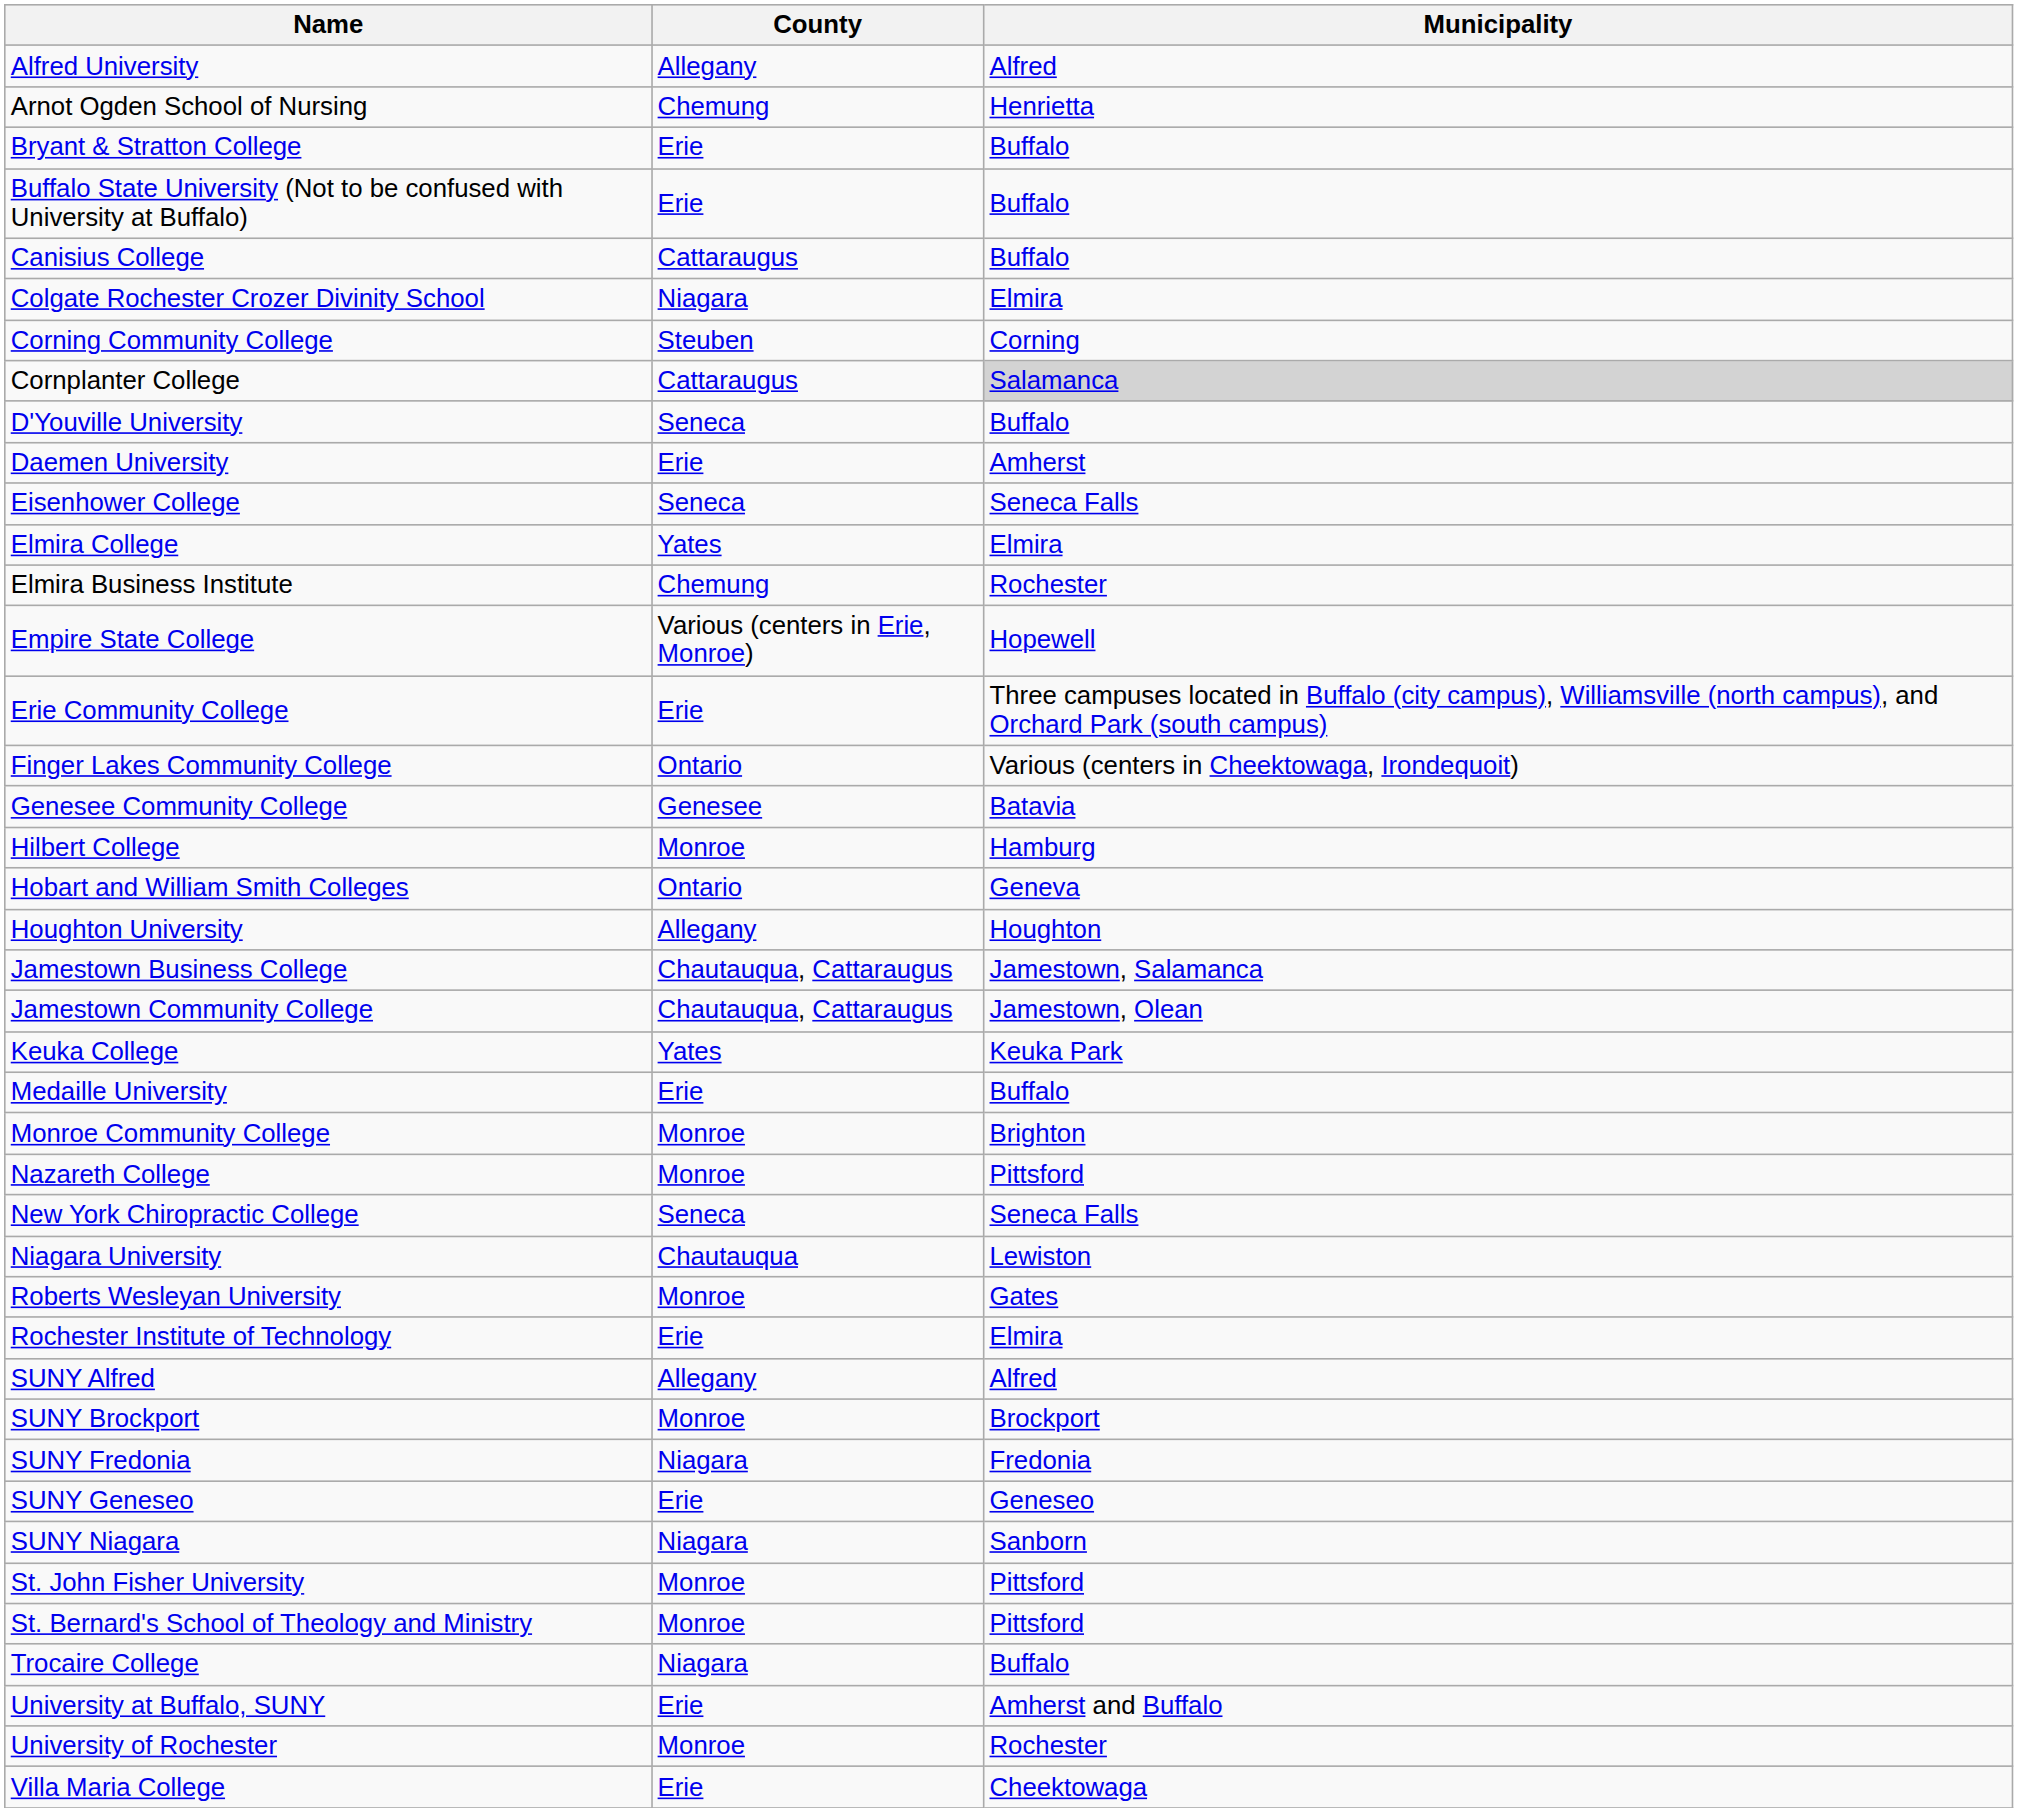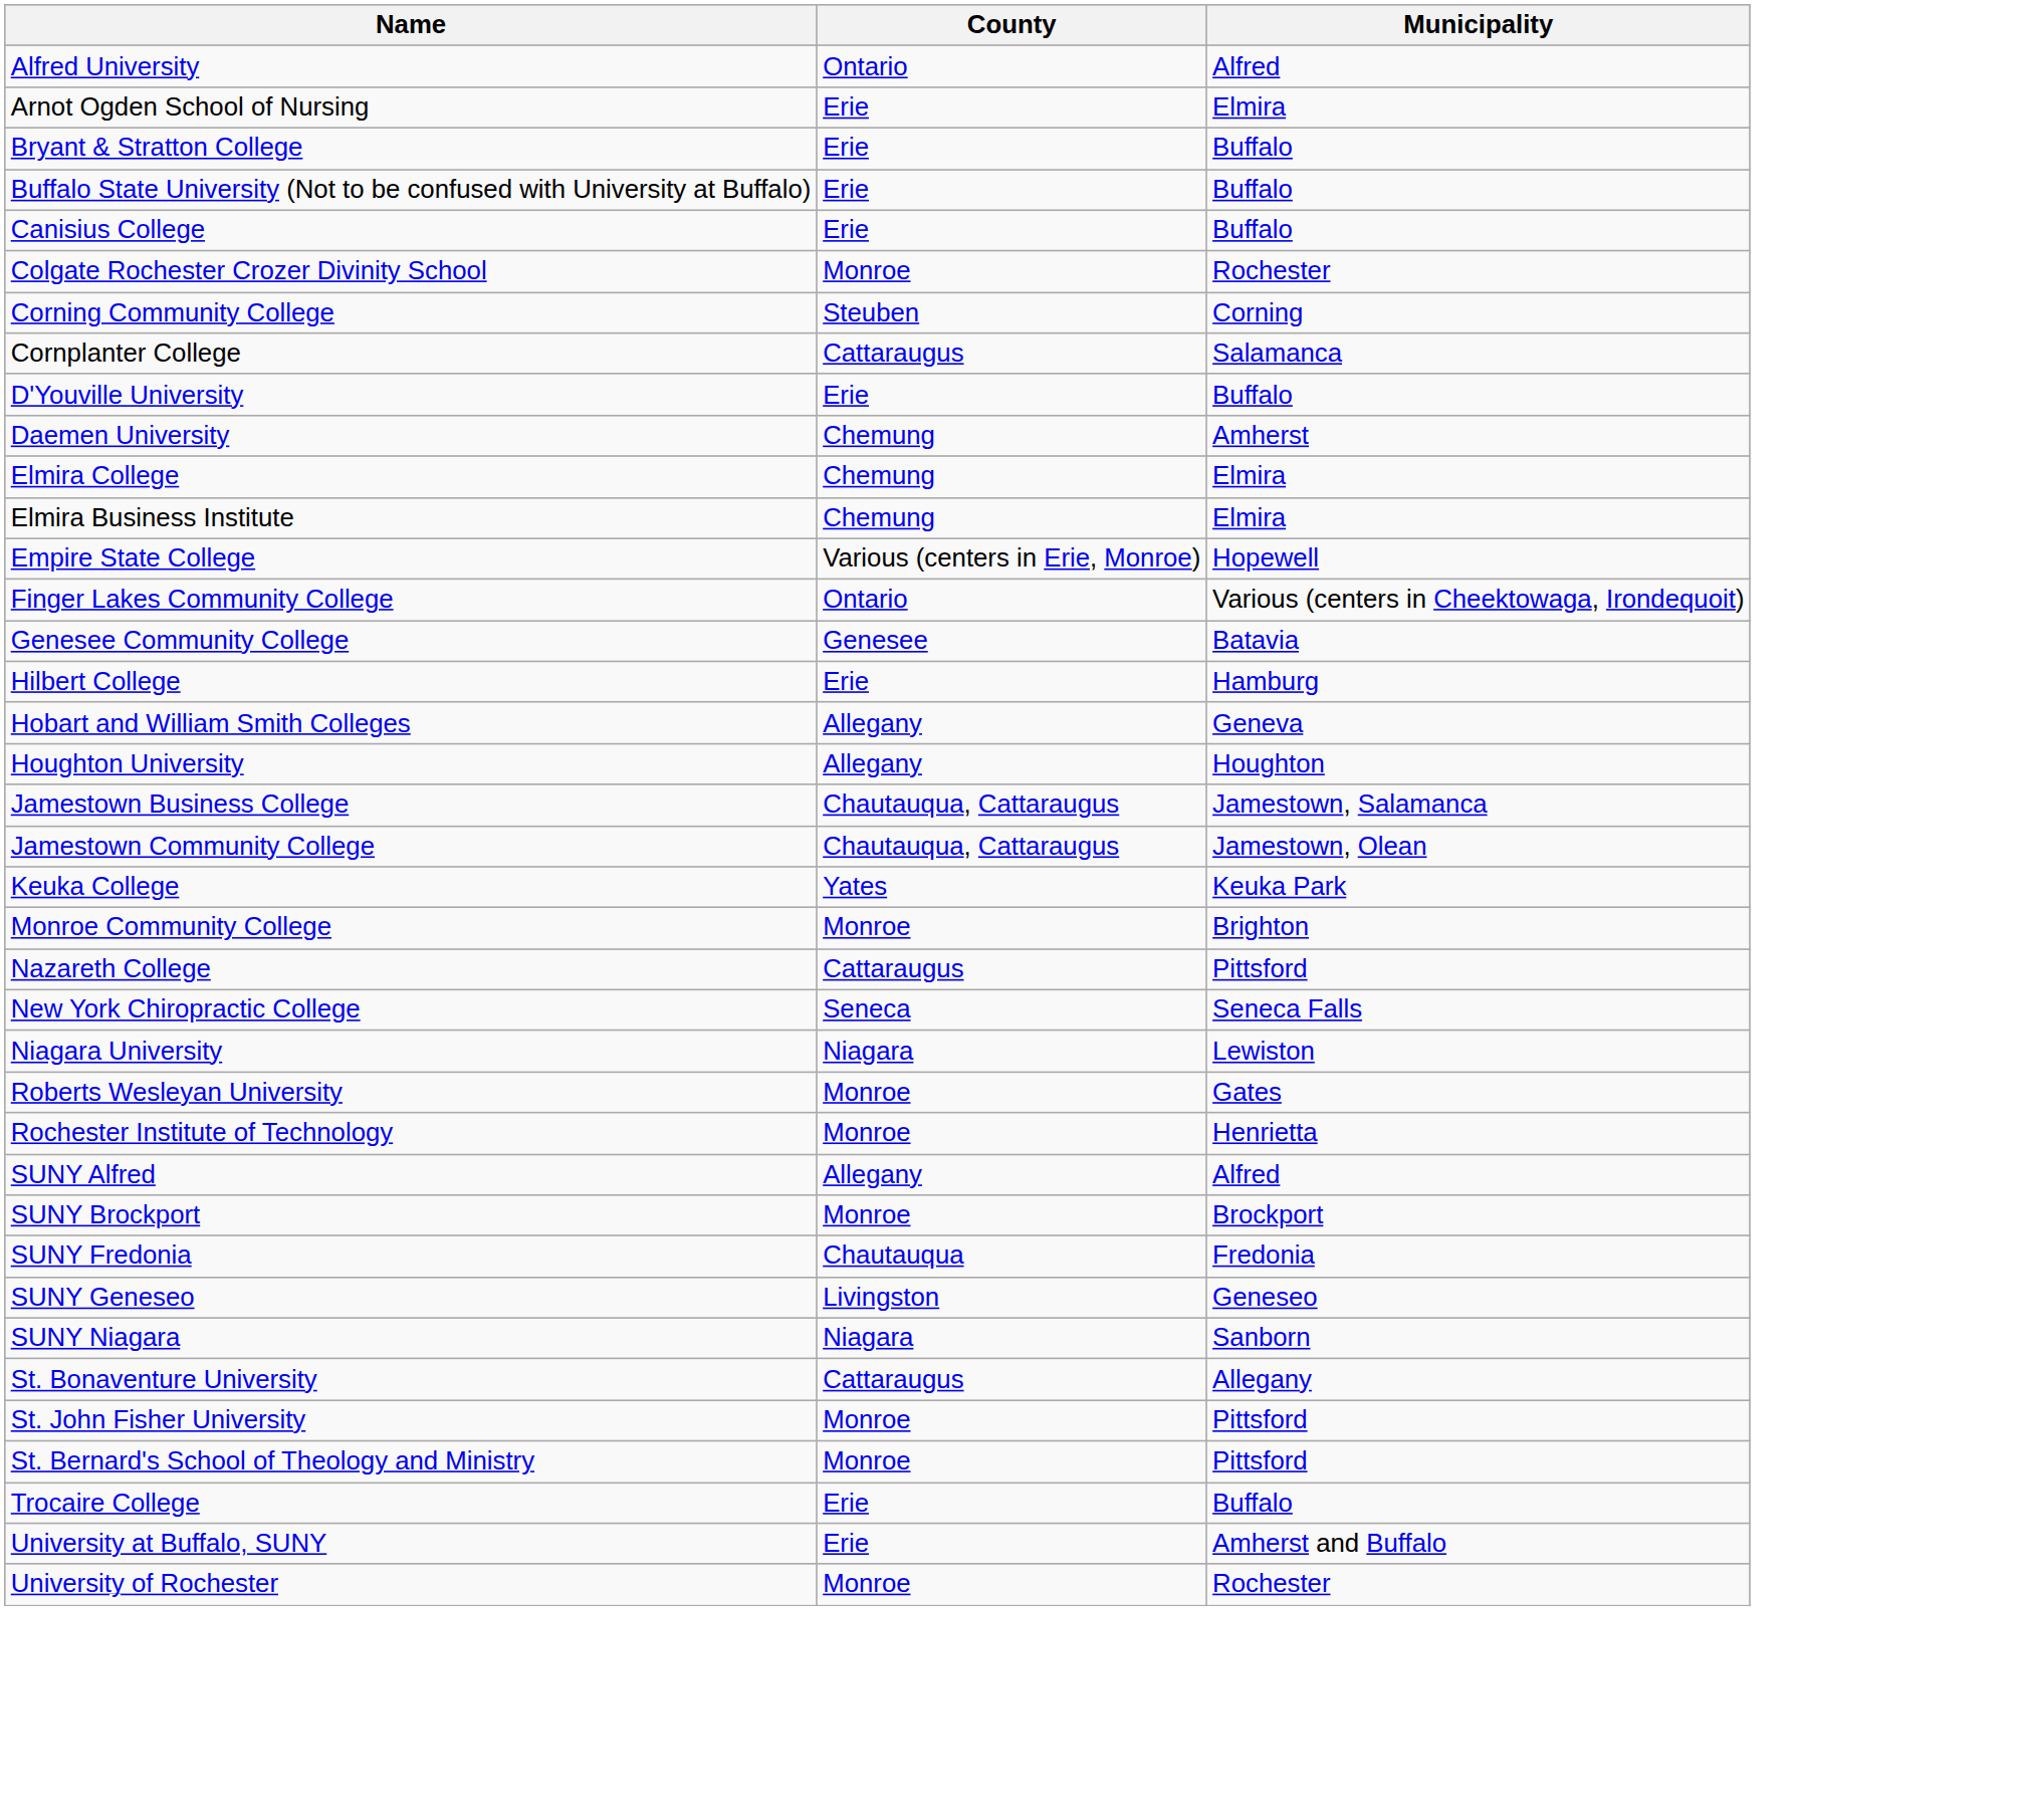 <table class="wikitable sortable">
 <tr>
 <th>Name</th>
 <th>County</th>
 <th>Municipality</th>
 </tr>
 <tr>
 <td><a href='#'>Alfred University</a></td>
-<td><a href='#'>Allegany</a></td>
+<td><a href='#'>Ontario</a></td>
 <td><a href='#'>Alfred</a></td>
 </tr>
 <tr>
 <td>Arnot Ogden School of Nursing</td>
-<td><a href='#'>Chemung</a></td>
-<td><a href='#'>Henrietta</a></td>
+<td><a href='#'>Erie</a></td>
+<td><a href='#'>Elmira</a></td>
 </tr>
 <tr>
 <td><a href='#'>Bryant & Stratton College</a></td>
 <td><a href='#'>Erie</a></td>
 <td><a href='#'>Buffalo</a></td>
 </tr>
 <tr>
 <td><a href='#'>Buffalo State University</a> (Not to be confused with University at Buffalo)</td>
 <td><a href='#'>Erie</a></td>
 <td><a href='#'>Buffalo</a></td>
 </tr>
 <tr>
 <td><a href='#'>Canisius College</a></td>
-<td><a href='#'>Cattaraugus</a></td>
+<td><a href='#'>Erie</a></td>
 <td><a href='#'>Buffalo</a></td>
 </tr>
 <tr>
 <td><a href='#'>Colgate Rochester Crozer Divinity School</a></td>
-<td><a href='#'>Niagara</a></td>
-<td><a href='#'>Elmira</a></td>
+<td><a href='#'>Monroe</a></td>
+<td><a href='#'>Rochester</a></td>
 </tr>
 <tr>
 <td><a href='#'>Corning Community College</a></td>
 <td><a href='#'>Steuben</a></td>
 <td><a href='#'>Corning</a></td>
 </tr>
 <tr>
 <td>Cornplanter College</td>
 <td><a href='#'>Cattaraugus</a></td>
-<td style="background: lightgrey;"><a href='#'>Salamanca</a></td>
+<td><a href='#'>Salamanca</a></td>
 </tr>
 <tr>
 <td><a href='#'>D'Youville University</a></td>
-<td><a href='#'>Seneca</a></td>
+<td><a href='#'>Erie</a></td>
 <td><a href='#'>Buffalo</a></td>
 </tr>
 <tr>
 <td><a href='#'>Daemen University</a></td>
-<td><a href='#'>Erie</a></td>
+<td><a href='#'>Chemung</a></td>
 <td><a href='#'>Amherst</a></td>
 </tr>
 <tr>
-<td><a href='#'>Eisenhower College</a></td>
-<td><a href='#'>Seneca</a></td>
-<td><a href='#'>Seneca Falls</a></td>
-</tr>
-<tr>
 <td><a href='#'>Elmira College</a></td>
-<td><a href='#'>Yates</a></td>
+<td><a href='#'>Chemung</a></td>
 <td><a href='#'>Elmira</a></td>
 </tr>
 <tr>
 <td>Elmira Business Institute</td>
 <td><a href='#'>Chemung</a></td>
-<td><a href='#'>Rochester</a></td>
+<td><a href='#'>Elmira</a></td>
 </tr>
 <tr>
 <td><a href='#'>Empire State College</a></td>
 <td>Various (centers in <a href='#'>Erie</a>, <a href='#'>Monroe</a>)</td>
 <td><a href='#'>Hopewell</a></td>
-</tr>
-<tr>
-<td><a href='#'>Erie Community College</a></td>
-<td><a href='#'>Erie</a></td>
-<td>Three campuses located in <a href='#'>Buffalo (city campus)</a>, <a href='#'>Williamsville (north campus)</a>, and <a href='#'>Orchard Park (south campus)</a></td>
 </tr>
 <tr>
 <td><a href='#'>Finger Lakes Community College</a></td>
 <td><a href='#'>Ontario</a></td>
 <td>Various (centers in <a href='#'>Cheektowaga</a>, <a href='#'>Irondequoit</a>)</td>
 </tr>
 <tr>
 <td><a href='#'>Genesee Community College</a></td>
 <td><a href='#'>Genesee</a></td>
 <td><a href='#'>Batavia</a></td>
 </tr>
 <tr>
 <td><a href='#'>Hilbert College</a></td>
-<td><a href='#'>Monroe</a></td>
+<td><a href='#'>Erie</a></td>
 <td><a href='#'>Hamburg</a></td>
 </tr>
 <tr>
 <td><a href='#'>Hobart and William Smith Colleges</a></td>
-<td><a href='#'>Ontario</a></td>
+<td><a href='#'>Allegany</a></td>
 <td><a href='#'>Geneva</a></td>
 </tr>
 <tr>
 <td><a href='#'>Houghton University</a></td>
 <td><a href='#'>Allegany</a></td>
 <td><a href='#'>Houghton</a></td>
 </tr>
 <tr>
 <td><a href='#'>Jamestown Business College</a></td>
 <td><a href='#'>Chautauqua</a>, <a href='#'>Cattaraugus</a></td>
 <td><a href='#'>Jamestown</a>, <a href='#'>Salamanca</a></td>
 </tr>
 <tr>
 <td><a href='#'>Jamestown Community College</a></td>
 <td><a href='#'>Chautauqua</a>, <a href='#'>Cattaraugus</a></td>
 <td><a href='#'>Jamestown</a>, <a href='#'>Olean</a></td>
 </tr>
 <tr>
 <td><a href='#'>Keuka College</a></td>
 <td><a href='#'>Yates</a></td>
 <td><a href='#'>Keuka Park</a></td>
 </tr>
 <tr>
-<td><a href='#'>Medaille University</a></td>
-<td><a href='#'>Erie</a></td>
-<td><a href='#'>Buffalo</a></td>
-</tr>
-<tr>
 <td><a href='#'>Monroe Community College</a></td>
 <td><a href='#'>Monroe</a></td>
 <td><a href='#'>Brighton</a></td>
 </tr>
 <tr>
 <td><a href='#'>Nazareth College</a></td>
-<td><a href='#'>Monroe</a></td>
+<td><a href='#'>Cattaraugus</a></td>
 <td><a href='#'>Pittsford</a></td>
 </tr>
 <tr>
 <td><a href='#'>New York Chiropractic College</a></td>
 <td><a href='#'>Seneca</a></td>
 <td><a href='#'>Seneca Falls</a></td>
 </tr>
 <tr>
 <td><a href='#'>Niagara University</a></td>
-<td><a href='#'>Chautauqua</a></td>
+<td><a href='#'>Niagara</a></td>
 <td><a href='#'>Lewiston</a></td>
 </tr>
 <tr>
 <td><a href='#'>Roberts Wesleyan University</a></td>
 <td><a href='#'>Monroe</a></td>
 <td><a href='#'>Gates</a></td>
 </tr>
 <tr>
 <td><a href='#'>Rochester Institute of Technology</a></td>
-<td><a href='#'>Erie</a></td>
-<td><a href='#'>Elmira</a></td>
+<td><a href='#'>Monroe</a></td>
+<td><a href='#'>Henrietta</a></td>
 </tr>
 <tr>
 <td><a href='#'>SUNY Alfred</a></td>
 <td><a href='#'>Allegany</a></td>
 <td><a href='#'>Alfred</a></td>
 </tr>
 <tr>
 <td><a href='#'>SUNY Brockport</a></td>
 <td><a href='#'>Monroe</a></td>
 <td><a href='#'>Brockport</a></td>
 </tr>
 <tr>
 <td><a href='#'>SUNY Fredonia</a></td>
-<td><a href='#'>Niagara</a></td>
+<td><a href='#'>Chautauqua</a></td>
 <td><a href='#'>Fredonia</a></td>
 </tr>
 <tr>
 <td><a href='#'>SUNY Geneseo</a></td>
-<td><a href='#'>Erie</a></td>
+<td><a href='#'>Livingston</a></td>
 <td><a href='#'>Geneseo</a></td>
 </tr>
 <tr>
 <td><a href='#'>SUNY Niagara</a></td>
 <td><a href='#'>Niagara</a></td>
 <td><a href='#'>Sanborn</a></td>
+</tr>
+<tr>
+<td><a href='#'>St. Bonaventure University</a></td>
+<td><a href='#'>Cattaraugus</a></td>
+<td><a href='#'>Allegany</a></td>
 </tr>
 <tr>
 <td><a href='#'>St. John Fisher University</a></td>
 <td><a href='#'>Monroe</a></td>
 <td><a href='#'>Pittsford</a></td>
 </tr>
 <tr>
 <td><a href='#'>St. Bernard's School of Theology and Ministry</a></td>
 <td><a href='#'>Monroe</a></td>
 <td><a href='#'>Pittsford</a></td>
 </tr>
 <tr>
 <td><a href='#'>Trocaire College</a></td>
-<td><a href='#'>Niagara</a></td>
+<td><a href='#'>Erie</a></td>
 <td><a href='#'>Buffalo</a></td>
 </tr>
 <tr>
 <td><a href='#'>University at Buffalo, SUNY</a></td>
 <td><a href='#'>Erie</a></td>
 <td><a href='#'>Amherst</a> and <a href='#'>Buffalo</a></td>
 </tr>
 <tr>
 <td><a href='#'>University of Rochester</a></td>
 <td><a href='#'>Monroe</a></td>
 <td><a href='#'>Rochester</a></td>
 </tr>
-<tr>
-<td><a href='#'>Villa Maria College</a></td>
-<td><a href='#'>Erie</a></td>
-<td><a href='#'>Cheektowaga</a></td>
-</tr>
 </table>
